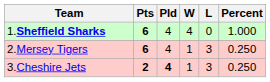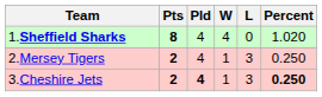 <table class="wikitable" style="text-align: center;">
 <tr>
 <th width="175">Team</th>
 <th width="20" abbr="Points">Pts</th>
 <th width="20" abbr="Played">Pld</th>
 <th width="20" abbr="Won">W</th>
 <th width="20" abbr="Lost">L</th>
 <th width="20" abbr="Percentage">Percent</th>
 </tr>
 <tr style="background: #ccffcc;">
 <td style="text-align:left;">1.<strong><a href='#'>Sheffield Sharks</a></strong></td>
-<td><strong>6</strong></td>
+<td><strong>8</strong></td>
 <td>4</td>
 <td>4</td>
 <td>0</td>
-<td>1.000</td>
+<td>1.020</td>
 </tr>
 <tr style="background: #ffcccc;">
 <td style="text-align:left;">2.<a href='#'>Mersey Tigers</a></td>
-<td><strong>6</strong></td>
+<td><strong>2</strong></td>
 <td>4</td>
 <td>1</td>
 <td>3</td>
 <td>0.250</td>
 </tr>
 <tr style="background: #ffcccc;">
 <td style="text-align:left;">3.<a href='#'>Cheshire Jets</a></td>
 <td><strong>2</strong></td>
 <td><strong>4</strong></td>
 <td>1</td>
 <td>3</td>
-<td>0.250</td>
+<td><strong>0.250</strong></td>
 </tr>
 </table>
